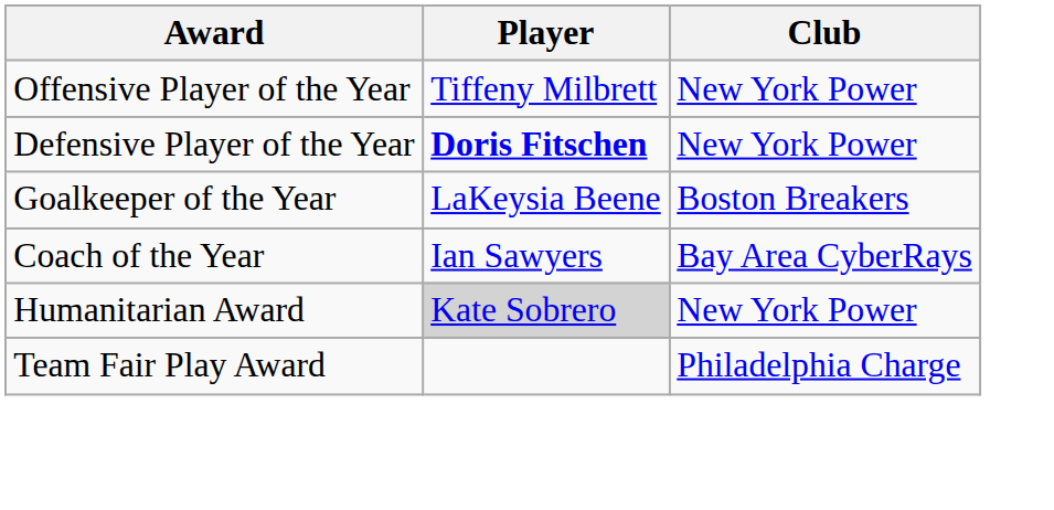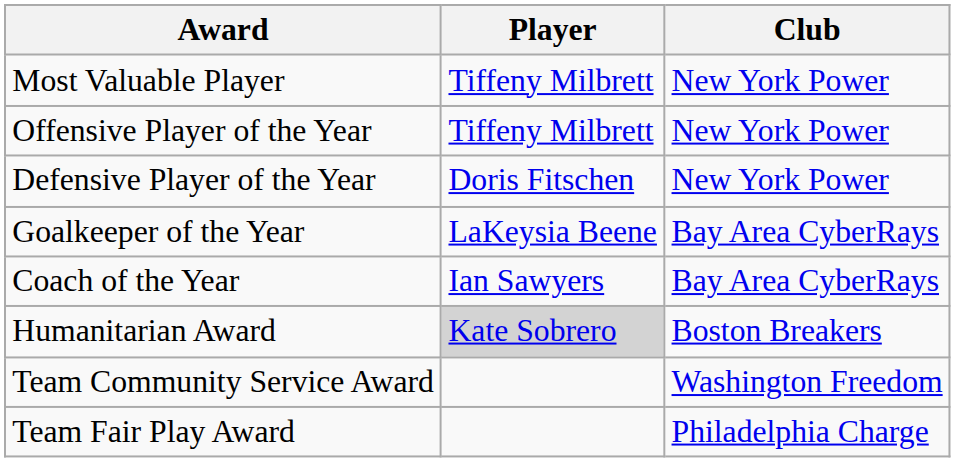 <table class="wikitable" style="font-size:100%";|"text-align: center;">
 <tr>
 <th>Award</th>
 <th>Player</th>
 <th>Club</th>
+</tr>
+<tr>
+<td>Most Valuable Player</td>
+<td> <a href='#'>Tiffeny Milbrett</a></td>
+<td><a href='#'>New York Power</a></td>
 </tr>
 <tr>
 <td>Offensive Player of the Year</td>
 <td> <a href='#'>Tiffeny Milbrett</a></td>
 <td><a href='#'>New York Power</a></td>
 </tr>
 <tr>
 <td>Defensive Player of the Year</td>
-<td><strong> <a href='#'>Doris Fitschen</a></strong></td>
+<td> <a href='#'>Doris Fitschen</a></td>
 <td><a href='#'>New York Power</a></td>
 </tr>
 <tr>
 <td>Goalkeeper of the Year</td>
 <td> <a href='#'>LaKeysia Beene</a></td>
-<td><a href='#'>Boston Breakers</a></td>
+<td><a href='#'>Bay Area CyberRays</a></td>
 </tr>
 <tr>
 <td>Coach of the Year</td>
 <td> <a href='#'>Ian Sawyers</a></td>
 <td><a href='#'>Bay Area CyberRays</a></td>
 </tr>
 <tr>
 <td>Humanitarian Award</td>
 <td style="background: lightgrey;"> <a href='#'>Kate Sobrero</a></td>
-<td><a href='#'>New York Power</a></td>
+<td><a href='#'>Boston Breakers</a></td>
+</tr>
+<tr>
+<td>Team Community Service Award</td>
+<td></td>
+<td><a href='#'>Washington Freedom</a></td>
 </tr>
 <tr>
 <td>Team Fair Play Award</td>
 <td></td>
 <td><a href='#'>Philadelphia Charge</a></td>
 </tr>
 </table>
